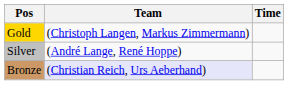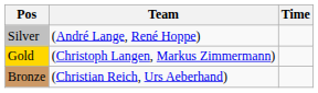 <table class="wikitable">
 <tr>
 <th>Pos</th>
 <th>Team</th>
 <th>Time</th>
 </tr>
 <tr>
+<td style="background:silver">Silver</td>
+<td> (<a href='#'>André Lange</a>, <a href='#'>René Hoppe</a>)</td>
+<td></td>
+</tr>
+<tr>
 <td style="background:gold">Gold</td>
 <td> (<a href='#'>Christoph Langen</a>, <a href='#'>Markus Zimmermann</a>)</td>
 <td></td>
 </tr>
 <tr>
-<td style="background:silver">Silver</td>
-<td> (<a href='#'>André Lange</a>, <a href='#'>René Hoppe</a>)</td>
-<td></td>
-</tr>
-<tr>
 <td style="background:#cc9966">Bronze</td>
-<td style="background: lavender;"> (<a href='#'>Christian Reich</a>, <a href='#'>Urs Aeberhand</a>)</td>
+<td> (<a href='#'>Christian Reich</a>, <a href='#'>Urs Aeberhand</a>)</td>
 <td></td>
 </tr>
 </table>
